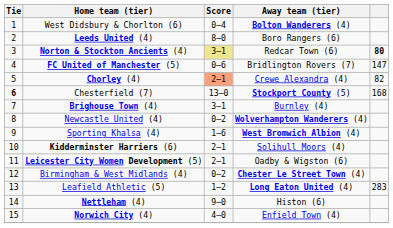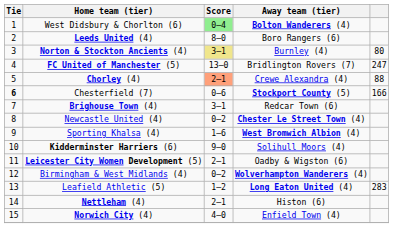 <table class="wikitable" style="text-align:center; font-size:85%">
 <tr>
 <th>Tie</th>
 <th>Home team (tier)</th>
 <th>Score</th>
 <th>Away team (tier)</th>
 <th></th>
 </tr>
 <tr>
 <td>1</td>
 <td>West Didsbury & Chorlton (6)</td>
-<td>0–4</td>
+<td style="background: lightgreen;">0–4</td>
 <td><strong><a href='#'>Bolton Wanderers</a></strong> (4)</td>
 <td></td>
 </tr>
 <tr>
 <td>2</td>
 <td><strong><a href='#'>Leeds United</a></strong> (4)</td>
 <td>8–0</td>
 <td>Boro Rangers (6)</td>
 <td></td>
 </tr>
 <tr>
 <td>3</td>
 <td><strong><a href='#'>Norton & Stockton Ancients</a></strong> (4)</td>
 <td style="background: khaki;">3–1</td>
-<td>Redcar Town (6)</td>
-<td><strong>80</strong></td>
+<td><a href='#'>Burnley</a> (4)</td>
+<td>80</td>
 </tr>
 <tr>
 <td>4</td>
 <td><strong><a href='#'>FC United of Manchester</a></strong> (5)</td>
-<td>0–6</td>
+<td>13–0</td>
 <td>Bridlington Rovers (7)</td>
-<td>147</td>
+<td>247</td>
 </tr>
 <tr>
 <td>5</td>
 <td><strong><a href='#'>Chorley</a></strong> (4)</td>
 <td style="background: lightsalmon;">2–1</td>
 <td><a href='#'>Crewe Alexandra</a> (4)</td>
-<td>82</td>
+<td>88</td>
 </tr>
 <tr>
 <td><strong>6</strong></td>
 <td>Chesterfield (7)</td>
-<td>13–0</td>
+<td>0–6</td>
 <td><strong><a href='#'>Stockport County</a></strong> (5)</td>
-<td>168</td>
+<td>166</td>
 </tr>
 <tr>
 <td>7</td>
 <td><strong><a href='#'>Brighouse Town</a></strong> (4)</td>
 <td>3–1</td>
-<td><a href='#'>Burnley</a> (4)</td>
+<td>Redcar Town (6)</td>
 <td></td>
 </tr>
 <tr>
 <td>8</td>
 <td><a href='#'>Newcastle United</a> (4)</td>
 <td>0–2</td>
-<td><strong><a href='#'>Wolverhampton Wanderers</a></strong> (4)</td>
+<td><strong><a href='#'>Chester Le Street Town</a></strong> (4)</td>
 <td></td>
 </tr>
 <tr>
 <td>9</td>
 <td><a href='#'>Sporting Khalsa</a> (4)</td>
 <td>1–6</td>
 <td><strong><a href='#'>West Bromwich Albion</a></strong> (4)</td>
 <td></td>
 </tr>
 <tr>
 <td>10</td>
 <td><strong>Kidderminster Harriers</strong> (6)</td>
-<td>2–1</td>
+<td>9–0</td>
 <td><a href='#'>Solihull Moors</a> (4)</td>
 <td></td>
 </tr>
 <tr>
 <td>11</td>
 <td><strong><a href='#'>Leicester City Women</a> Development</strong> (5)</td>
 <td>2–1</td>
 <td>Oadby & Wigston (6)</td>
 <td></td>
 </tr>
 <tr>
 <td>12</td>
 <td><a href='#'>Birmingham & West Midlands</a> (4)</td>
 <td>0–2</td>
-<td><strong><a href='#'>Chester Le Street Town</a></strong> (4)</td>
+<td><strong><a href='#'>Wolverhampton Wanderers</a></strong> (4)</td>
 <td></td>
 </tr>
 <tr>
 <td>13</td>
 <td><a href='#'>Leafield Athletic</a> (5)</td>
 <td>1–2</td>
 <td><strong><a href='#'>Long Eaton United</a></strong> (4)</td>
 <td>283</td>
 </tr>
 <tr>
 <td>14</td>
 <td><strong><a href='#'>Nettleham</a></strong> (4)</td>
-<td>9–0</td>
+<td>2–1</td>
 <td>Histon (6)</td>
 <td></td>
 </tr>
 <tr>
 <td>15</td>
 <td><strong><a href='#'>Norwich City</a></strong> (4)</td>
 <td>4–0</td>
 <td><a href='#'>Enfield Town</a> (4)</td>
 <td></td>
 </tr>
 <tr>
 </tr>
 </table>
